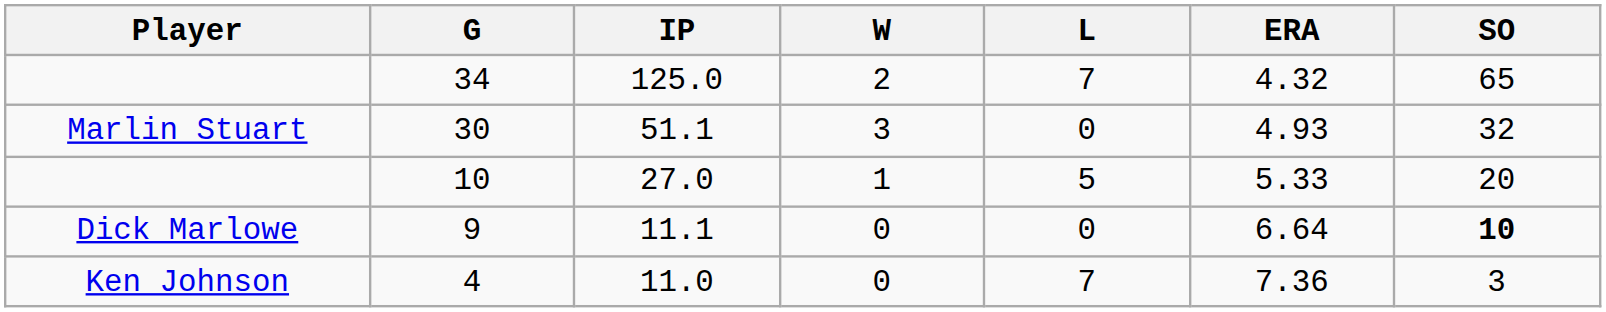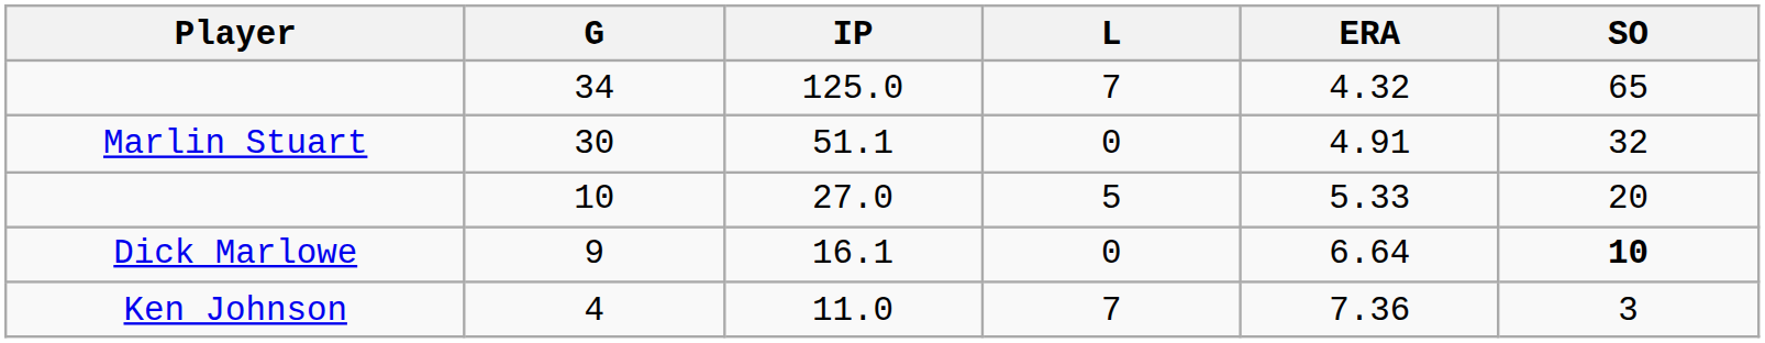 <table class="wikitable sortable">
 <tr>
 <th bgcolor="#DDDDFF" width="16%">Player</th>
 <th bgcolor="#DDDDFF" width="9%">G</th>
 <th bgcolor="#DDDDFF" width="9%">IP</th>
-<th bgcolor="#DDDDFF" width="9%">W</th>
 <th bgcolor="#DDDDFF" width="9%">L</th>
 <th bgcolor="#DDDDFF" width="9%">ERA</th>
 <th bgcolor="#DDDDFF" width="9%">SO</th>
 </tr>
 <tr align="center">
 <td></td>
 <td>34</td>
 <td>125.0</td>
-<td>2</td>
 <td>7</td>
 <td>4.32</td>
 <td>65</td>
 </tr>
 <tr align="center">
 <td><a href='#'>Marlin Stuart</a></td>
 <td>30</td>
 <td>51.1</td>
-<td>3</td>
 <td>0</td>
-<td>4.93</td>
+<td>4.91</td>
 <td>32</td>
 </tr>
 <tr align=center>
 <td></td>
 <td>10</td>
 <td>27.0</td>
-<td>1</td>
 <td>5</td>
 <td>5.33</td>
 <td>20</td>
 </tr>
 <tr align="center">
 <td><a href='#'>Dick Marlowe</a></td>
 <td>9</td>
-<td>11.1</td>
-<td>0</td>
+<td>16.1</td>
 <td>0</td>
 <td>6.64</td>
 <td><strong>10</strong></td>
 </tr>
 <tr align=center>
 <td><a href='#'>Ken Johnson</a></td>
 <td>4</td>
 <td>11.0</td>
-<td>0</td>
 <td>7</td>
 <td>7.36</td>
 <td>3</td>
 </tr>
 </table>
